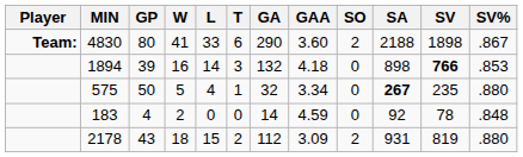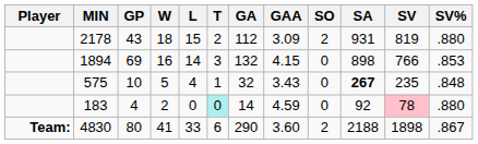 <table class="wikitable sortable" width="60%">
 <tr>
 <th width="10%">Player</th>
 <th width="3%" title="Minutes played">MIN</th>
 <th width="3%" title="Games played in">GP</th>
 <th width="3%" title="Wins">W</th>
 <th width="3%" title="Losses">L</th>
 <th width="3%" title="Ties">T</th>
 <th width="3%" title="Goals against">GA</th>
 <th width="3%" title="Goals against average">GAA</th>
 <th width="3%" title="Shut-outs">SO</th>
 <th width="3%" title="Shots against">SA</th>
 <th width="3%" title="Shots saved">SV</th>
 <th width="3%" title="Save percentage">SV%</th>
 </tr>
 <tr align="center">
+<td align="right"></td>
+<td>2178</td>
+<td>43</td>
+<td>18</td>
+<td>15</td>
+<td>2</td>
+<td>112</td>
+<td>3.09</td>
+<td>2</td>
+<td>931</td>
+<td>819</td>
+<td>.880</td>
+</tr>
+<tr align="center">
+<td align="right"></td>
+<td>1894</td>
+<td>69</td>
+<td>16</td>
+<td>14</td>
+<td>3</td>
+<td>132</td>
+<td>4.15</td>
+<td>0</td>
+<td>898</td>
+<td>766</td>
+<td>.853</td>
+</tr>
+<tr align="center">
+<td align="right"></td>
+<td>575</td>
+<td>10</td>
+<td>5</td>
+<td>4</td>
+<td>1</td>
+<td>32</td>
+<td>3.43</td>
+<td>0</td>
+<td><strong>267</strong></td>
+<td>235</td>
+<td>.848</td>
+</tr>
+<tr align="center">
+<td align="right"></td>
+<td>183</td>
+<td>4</td>
+<td>2</td>
+<td>0</td>
+<td style="background: paleturquoise;">0</td>
+<td>14</td>
+<td>4.59</td>
+<td>0</td>
+<td>92</td>
+<td style="background: pink;">78</td>
+<td>.880</td>
+</tr>
+<tr align="center">
 <td align="right"><strong>Team:</strong></td>
 <td>4830</td>
 <td>80</td>
 <td>41</td>
 <td>33</td>
 <td>6</td>
 <td>290</td>
 <td>3.60</td>
 <td>2</td>
 <td>2188</td>
 <td>1898</td>
 <td>.867</td>
 </tr>
-<tr align="center">
-<td align="right"></td>
-<td>1894</td>
-<td>39</td>
-<td>16</td>
-<td>14</td>
-<td>3</td>
-<td>132</td>
-<td>4.18</td>
-<td>0</td>
-<td>898</td>
-<td><strong>766</strong></td>
-<td>.853</td>
-</tr>
-<tr align="center">
-<td align="right"></td>
-<td>575</td>
-<td>50</td>
-<td>5</td>
-<td>4</td>
-<td>1</td>
-<td>32</td>
-<td>3.34</td>
-<td>0</td>
-<td><strong>267</strong></td>
-<td>235</td>
-<td>.880</td>
-</tr>
-<tr align="center">
-<td align="right"></td>
-<td>183</td>
-<td>4</td>
-<td>2</td>
-<td>0</td>
-<td>0</td>
-<td>14</td>
-<td>4.59</td>
-<td>0</td>
-<td>92</td>
-<td>78</td>
-<td>.848</td>
-</tr>
-<tr align="center">
-<td align="right"></td>
-<td>2178</td>
-<td>43</td>
-<td>18</td>
-<td>15</td>
-<td>2</td>
-<td>112</td>
-<td>3.09</td>
-<td>2</td>
-<td>931</td>
-<td>819</td>
-<td>.880</td>
-</tr>
 </table>
